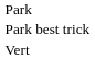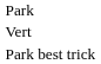 <table>
 <tr>
 <td>Park</td>
+<td></td>
+<td></td>
+<td></td>
+</tr>
+<tr>
+<td>Vert</td>
 <td></td>
 <td></td>
 <td></td>
 </tr>
 <tr>
 <td>Park best trick</td>
 <td></td>
 <td></td>
 <td></td>
 </tr>
-<tr>
-<td>Vert</td>
-<td></td>
-<td></td>
-<td></td>
-</tr>
 </table>
